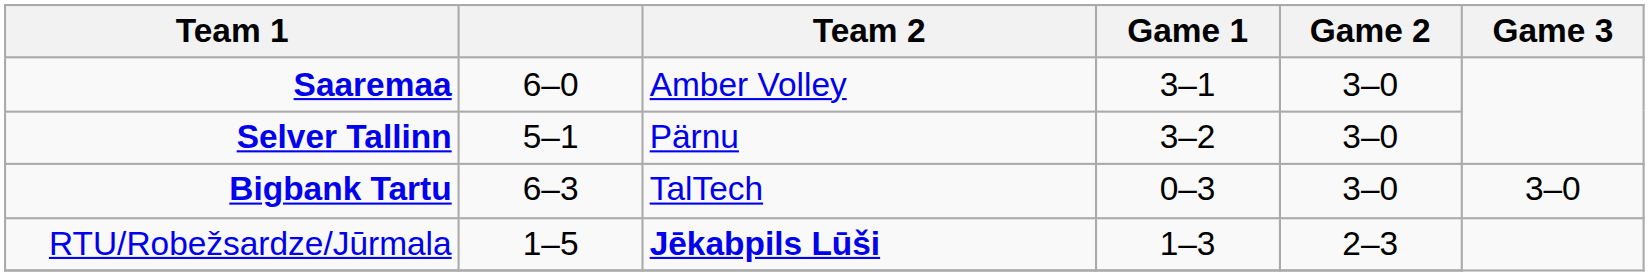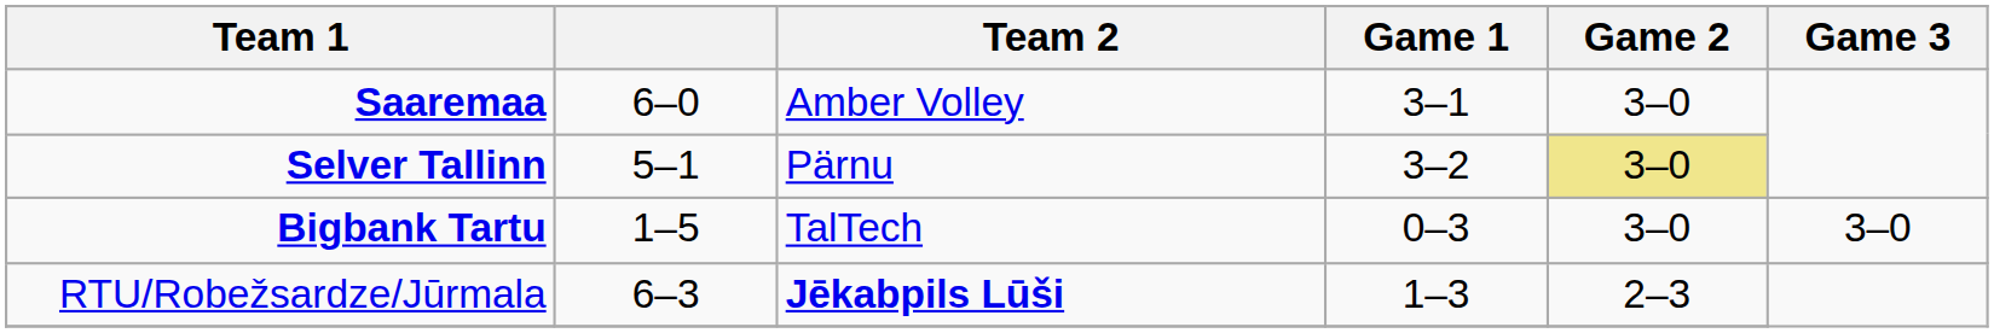 <table class=wikitable style="text-align:center">
 <tr>
 <th width=210>Team 1</th>
 <th width=80></th>
 <th width=210>Team 2</th>
 <th width=80>Game 1</th>
 <th width=80>Game 2</th>
 <th width=80>Game 3</th>
 </tr>
 <tr>
 <td align=right><strong><a href='#'>Saaremaa</a></strong> </td>
 <td>6–0</td>
 <td align=left> <a href='#'>Amber Volley</a></td>
 <td>3–1</td>
 <td>3–0</td>
 </tr>
 <tr>
 <td align=right><strong><a href='#'>Selver Tallinn</a></strong> </td>
 <td>5–1</td>
 <td align=left> <a href='#'>Pärnu</a></td>
 <td>3–2</td>
-<td>3–0</td>
+<td style="background: khaki;">3–0</td>
 </tr>
 <tr>
 <td align=right><strong><a href='#'>Bigbank Tartu</a></strong> </td>
-<td>6–3</td>
+<td>1–5</td>
 <td align=left> <a href='#'>TalTech</a></td>
 <td>0–3</td>
 <td>3–0</td>
 <td>3–0</td>
 </tr>
 <tr>
 <td align=right><a href='#'>RTU/Robežsardze/Jūrmala</a> </td>
-<td>1–5</td>
+<td>6–3</td>
 <td align=left> <strong><a href='#'>Jēkabpils Lūši</a></strong></td>
 <td>1–3</td>
 <td>2–3</td>
 </tr>
 <tr>
 </tr>
 </table>
